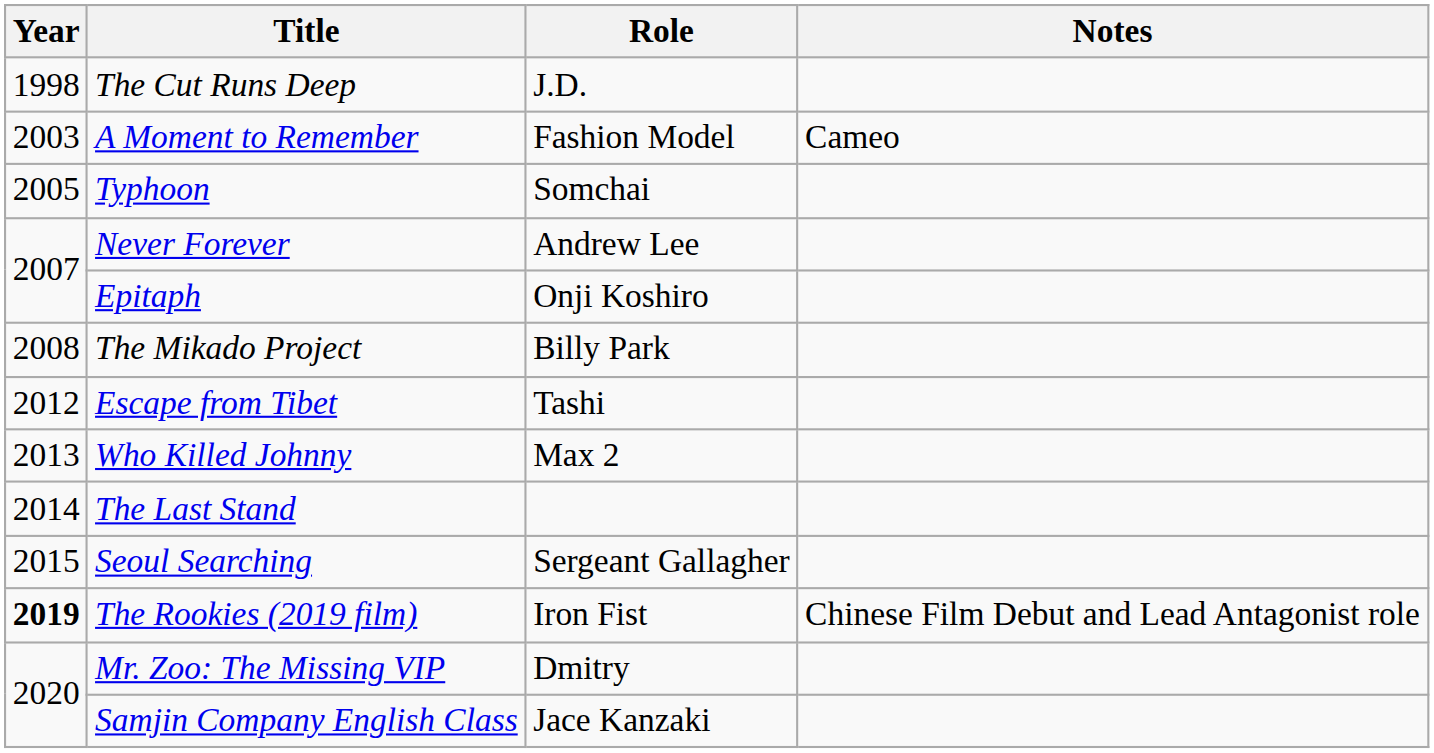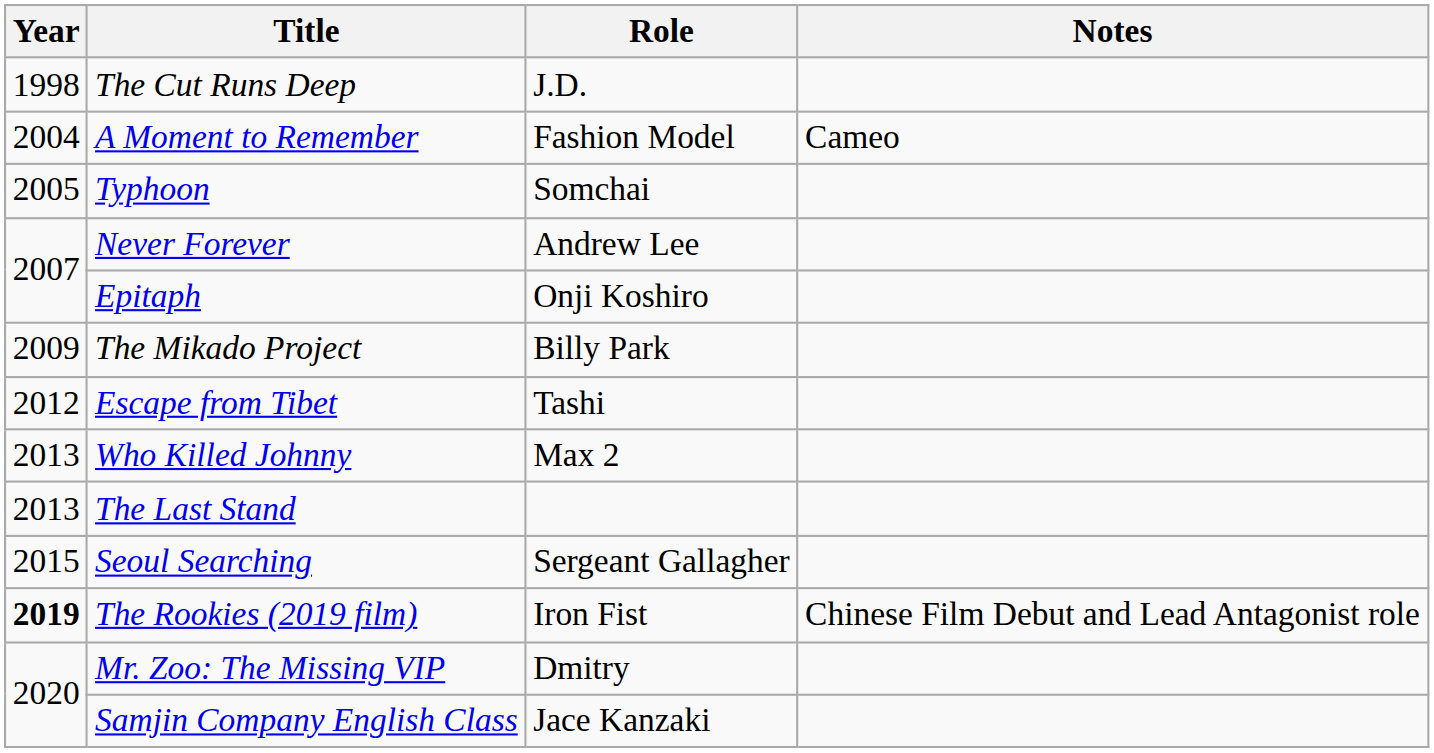 <table class="wikitable">
 <tr>
 <th>Year</th>
 <th>Title</th>
 <th>Role</th>
 <th>Notes</th>
 </tr>
 <tr>
 <td>1998</td>
 <td><em>The Cut Runs Deep</em></td>
 <td>J.D.</td>
 <td></td>
 </tr>
 <tr>
-<td>2003</td>
+<td>2004</td>
 <td><em><a href='#'>A Moment to Remember</a></em></td>
 <td>Fashion Model</td>
 <td>Cameo</td>
 </tr>
 <tr>
 <td>2005</td>
 <td><em><a href='#'>Typhoon</a></em></td>
 <td>Somchai</td>
 <td></td>
 </tr>
 <tr>
 <td rowspan=2>2007</td>
 <td><em><a href='#'>Never Forever</a></em></td>
 <td>Andrew Lee</td>
 <td></td>
 </tr>
 <tr>
 <td><em><a href='#'>Epitaph</a></em></td>
 <td>Onji Koshiro</td>
 <td></td>
 </tr>
 <tr>
-<td>2008</td>
+<td>2009</td>
 <td><em>The Mikado Project</em></td>
 <td>Billy Park</td>
 <td></td>
 </tr>
 <tr>
 <td>2012</td>
 <td><em><a href='#'>Escape from Tibet</a></em></td>
 <td>Tashi</td>
 <td></td>
 </tr>
 <tr>
 <td>2013</td>
 <td><em><a href='#'>Who Killed Johnny</a></em></td>
 <td>Max 2</td>
 <td></td>
 </tr>
 <tr>
-<td>2014</td>
+<td>2013</td>
 <td><em><a href='#'>The Last Stand</a></em></td>
 <td></td>
 <td></td>
 </tr>
 <tr>
 <td>2015</td>
 <td><em><a href='#'>Seoul Searching</a></em></td>
 <td>Sergeant Gallagher</td>
 <td></td>
 </tr>
 <tr>
 <td><strong>2019</strong></td>
 <td><em><a href='#'>The Rookies (2019 film)</a></em></td>
 <td>Iron Fist</td>
 <td>Chinese Film Debut and Lead Antagonist role</td>
 </tr>
 <tr>
 <td rowspan=2>2020</td>
 <td><em><a href='#'>Mr. Zoo: The Missing VIP</a></em></td>
 <td>Dmitry</td>
 <td></td>
 </tr>
 <tr>
 <td><em><a href='#'>Samjin Company English Class</a></em></td>
 <td>Jace Kanzaki</td>
 <td></td>
 </tr>
 </table>
